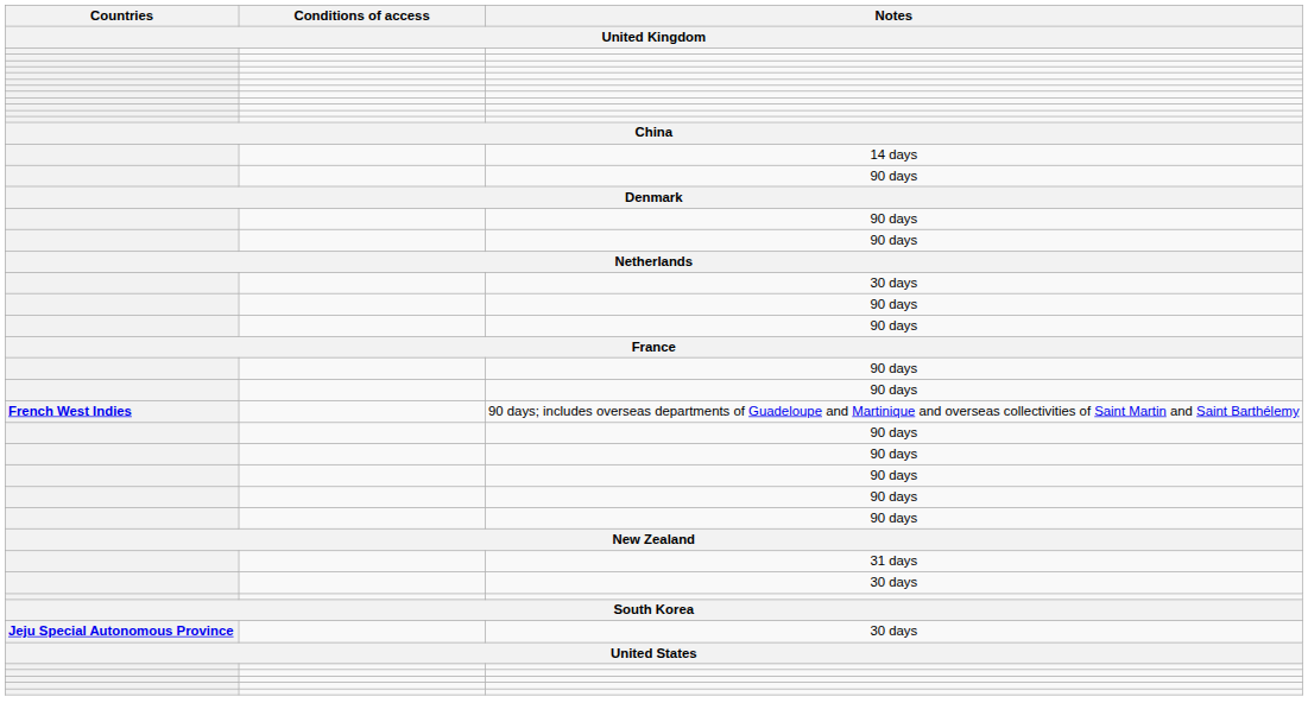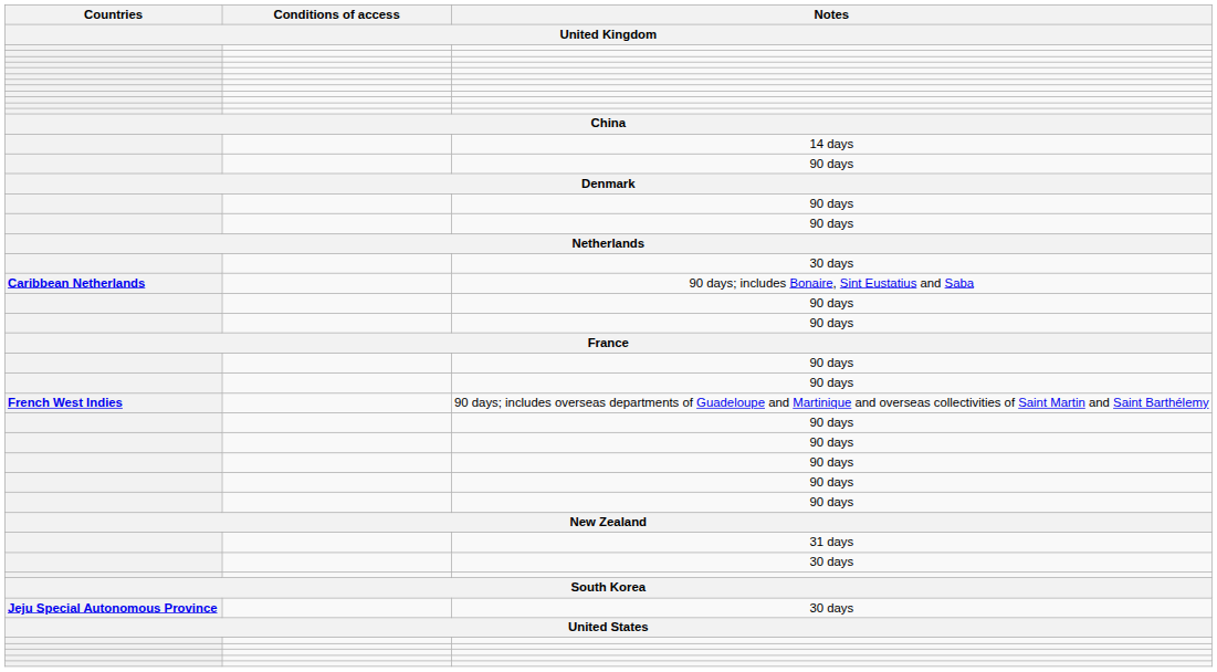 <table class="wikitable" style="text-align: center; table-layout: fixed;">
 <tr>
 <th style="width:18%;">Countries</th>
 <th style="width:19%;">Conditions of access</th>
 <th>Notes</th>
 </tr>
 <tr>
 <th colspan="3">United Kingdom</th>
 </tr>
 <tr>
 <th style="text-align: left;"></th>
 <td></td>
 <td></td>
 </tr>
 <tr>
 <th style="text-align: left;"></th>
 <td></td>
 <td></td>
 </tr>
 <tr>
 <th style="text-align: left;"></th>
 <td></td>
 <td></td>
 </tr>
 <tr>
 <th style="text-align: left;"></th>
 <td></td>
 <td></td>
 </tr>
 <tr>
 <th style="text-align: left;"></th>
 <td></td>
 <td></td>
 </tr>
 <tr>
 <th style="text-align: left;"></th>
 <td></td>
 <td></td>
 </tr>
 <tr>
 <th style="text-align: left;"></th>
 <td></td>
 <td></td>
 </tr>
 <tr>
 <th style="text-align: left;"></th>
 <td></td>
 <td></td>
 </tr>
 <tr>
 <th style="text-align: left;"></th>
 <td></td>
 <td></td>
 </tr>
 <tr>
 <th style="text-align: left;"></th>
 <td></td>
 <td></td>
 </tr>
 <tr>
 <th style="text-align: left;"></th>
 <td></td>
 <td></td>
 </tr>
 <tr>
 <th style="text-align: left;"></th>
 <td></td>
 <td></td>
 </tr>
 <tr>
 <th colspan="3">China</th>
 </tr>
 <tr>
 <th style="text-align: left;"></th>
 <td></td>
 <td>14 days</td>
 </tr>
 <tr>
 <th style="text-align: left;"></th>
 <td></td>
 <td>90 days</td>
 </tr>
 <tr>
 <th colspan="3">Denmark</th>
 </tr>
 <tr>
 <th style="text-align: left;"></th>
 <td></td>
 <td>90 days</td>
 </tr>
 <tr>
 <th style="text-align: left;"></th>
 <td></td>
 <td>90 days</td>
 </tr>
 <tr>
 <th colspan="3">Netherlands</th>
 </tr>
 <tr>
 <th style="text-align: left;"></th>
 <td></td>
 <td>30 days</td>
+</tr>
+<tr>
+<th style="text-align: left;"> <a href='#'>Caribbean Netherlands</a></th>
+<td></td>
+<td>90 days; includes <a href='#'>Bonaire</a>, <a href='#'>Sint Eustatius</a> and <a href='#'>Saba</a></td>
 </tr>
 <tr>
 <th style="text-align: left;"></th>
 <td></td>
 <td>90 days</td>
 </tr>
 <tr>
 <th style="text-align: left;"></th>
 <td></td>
 <td>90 days</td>
 </tr>
 <tr>
 <th colspan="3">France</th>
 </tr>
 <tr>
 <th style="text-align: left;"></th>
 <td></td>
 <td>90 days</td>
 </tr>
 <tr>
 <th style="text-align: left;"></th>
 <td></td>
 <td>90 days</td>
 </tr>
 <tr>
 <th style="text-align: left;"> <a href='#'>French West Indies</a></th>
 <td></td>
 <td>90 days; includes overseas departments of <a href='#'>Guadeloupe</a> and <a href='#'>Martinique</a> and overseas collectivities of <a href='#'>Saint Martin</a> and <a href='#'>Saint Barthélemy</a></td>
 </tr>
 <tr>
 <th style="text-align: left;"></th>
 <td></td>
 <td>90 days</td>
 </tr>
 <tr>
 <th style="text-align: left;"></th>
 <td></td>
 <td>90 days</td>
 </tr>
 <tr>
 <th style="text-align: left;"></th>
 <td></td>
 <td>90 days</td>
 </tr>
 <tr>
 <th style="text-align: left;"></th>
 <td></td>
 <td>90 days</td>
 </tr>
 <tr>
 <th style="text-align: left;"></th>
 <td></td>
 <td>90 days</td>
 </tr>
 <tr>
 <th colspan="3">New Zealand</th>
 </tr>
 <tr>
 <th style="text-align: left;"></th>
 <td></td>
 <td>31 days</td>
 </tr>
 <tr>
 <th style="text-align: left;"></th>
 <td></td>
 <td>30 days</td>
 </tr>
 <tr>
 <th style="text-align: left;"></th>
 <td></td>
 <td></td>
 </tr>
 <tr>
 <th colspan="3">South Korea</th>
 </tr>
 <tr>
 <th style="text-align: left;"><a href='#'>Jeju Special Autonomous Province</a></th>
 <td></td>
 <td>30 days</td>
 </tr>
 <tr>
 <th colspan="3">United States</th>
 </tr>
 <tr>
 <th style="text-align: left;"></th>
 <td></td>
 <td></td>
 </tr>
 <tr>
 <th style="text-align: left;"></th>
 <td></td>
 <td></td>
 </tr>
 <tr>
 <th style="text-align: left;"></th>
 <td></td>
 <td></td>
 </tr>
 <tr>
 <th style="text-align: left;"></th>
 <td></td>
 <td></td>
 </tr>
 <tr>
 <th style="text-align: left;"></th>
 <td></td>
 <td></td>
 </tr>
 </table>
